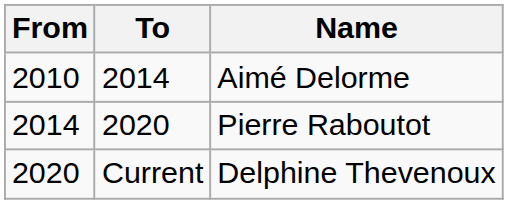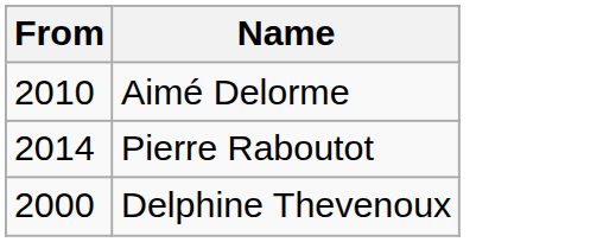 <table class="wikitable">
 <tr>
 <th>From</th>
-<th>To</th>
 <th>Name</th>
 </tr>
 <tr>
 <td>2010</td>
-<td>2014</td>
 <td>Aimé Delorme</td>
 </tr>
 <tr>
 <td>2014</td>
-<td>2020</td>
 <td>Pierre Raboutot</td>
 </tr>
 <tr>
-<td>2020</td>
-<td>Current</td>
+<td>2000</td>
 <td>Delphine Thevenoux</td>
 </tr>
 </table>
